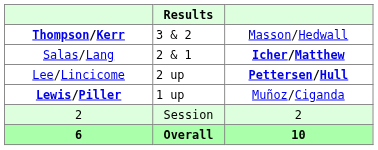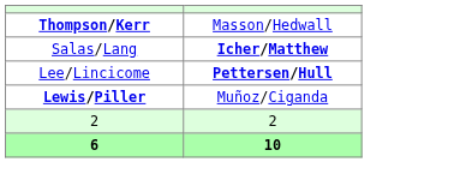 <table border="1" cellpadding="3" style="border-collapse:collapse; text-align:center;">
 <tr style="background:#dfd;">
 <th style="width:12em;"></th>
-<th style="width:5.5em;">Results</th>
 <th style="width:12em;"></th>
 </tr>
 <tr>
 <td><strong><a href='#'>Thompson</a>/<a href='#'>Kerr</a></strong></td>
-<td align=left> 3 & 2</td>
 <td><a href='#'>Masson</a>/<a href='#'>Hedwall</a></td>
 </tr>
 <tr>
 <td><a href='#'>Salas</a>/<a href='#'>Lang</a></td>
-<td align=left> 2 & 1</td>
 <td><strong><a href='#'>Icher</a>/<a href='#'>Matthew</a></strong></td>
 </tr>
 <tr>
 <td><a href='#'>Lee</a>/<a href='#'>Lincicome</a></td>
-<td align=left> 2 up</td>
 <td><strong><a href='#'>Pettersen</a>/<a href='#'>Hull</a></strong></td>
 </tr>
 <tr>
 <td><strong><a href='#'>Lewis</a>/<a href='#'>Piller</a></strong></td>
-<td align=left> 1 up</td>
 <td><a href='#'>Muñoz</a>/<a href='#'>Ciganda</a></td>
 </tr>
 <tr style="background:#dfd;">
 <td>2</td>
-<td>Session</td>
 <td>2</td>
 </tr>
 <tr style="background:#afa;">
 <th>6</th>
-<th>Overall</th>
 <th>10</th>
 </tr>
 </table>
